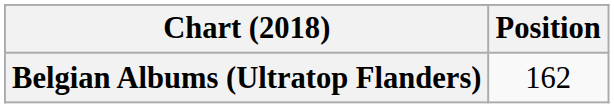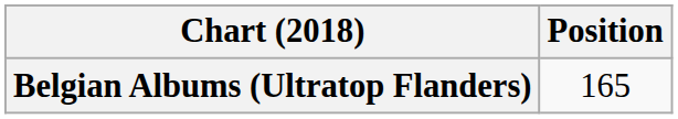 <table class="wikitable plainrowheaders" style="text-align:center">
 <tr>
 <th scope="col">Chart (2018)</th>
 <th scope="col">Position</th>
 </tr>
 <tr>
 <th scope="row">Belgian Albums (Ultratop Flanders)</th>
-<td>162</td>
+<td>165</td>
 </tr>
 </table>
